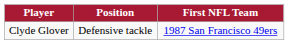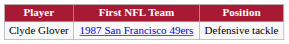 <table class="wikitable" width="65%">
 <tr align="center"  style="background:#A81933;color:#FFFFFF;">
 <td><strong>Player</strong></td>
+<td><strong>First NFL Team</strong></td>
 <td><strong>Position</strong></td>
-<td><strong>First NFL Team</strong></td>
 </tr>
 <tr align="center" bgcolor="">
 <td>Clyde Glover</td>
+<td><a href='#'>1987 San Francisco 49ers</a></td>
 <td>Defensive tackle</td>
-<td><a href='#'>1987 San Francisco 49ers</a></td>
 </tr>
 </table>
